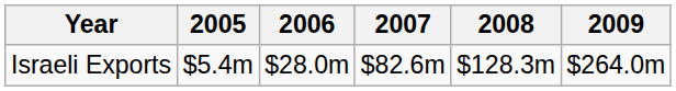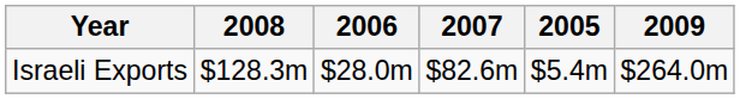 <table class="wikitable">
 <tr>
 <th>Year</th>
-<th>2005</th>
+<th>2008</th>
 <th>2006</th>
 <th>2007</th>
-<th>2008</th>
+<th>2005</th>
 <th>2009</th>
 </tr>
 <tr>
 <td>Israeli Exports</td>
-<td>$5.4m</td>
+<td>$128.3m</td>
 <td>$28.0m</td>
 <td>$82.6m</td>
-<td>$128.3m</td>
+<td>$5.4m</td>
 <td>$264.0m</td>
 </tr>
 </table>
